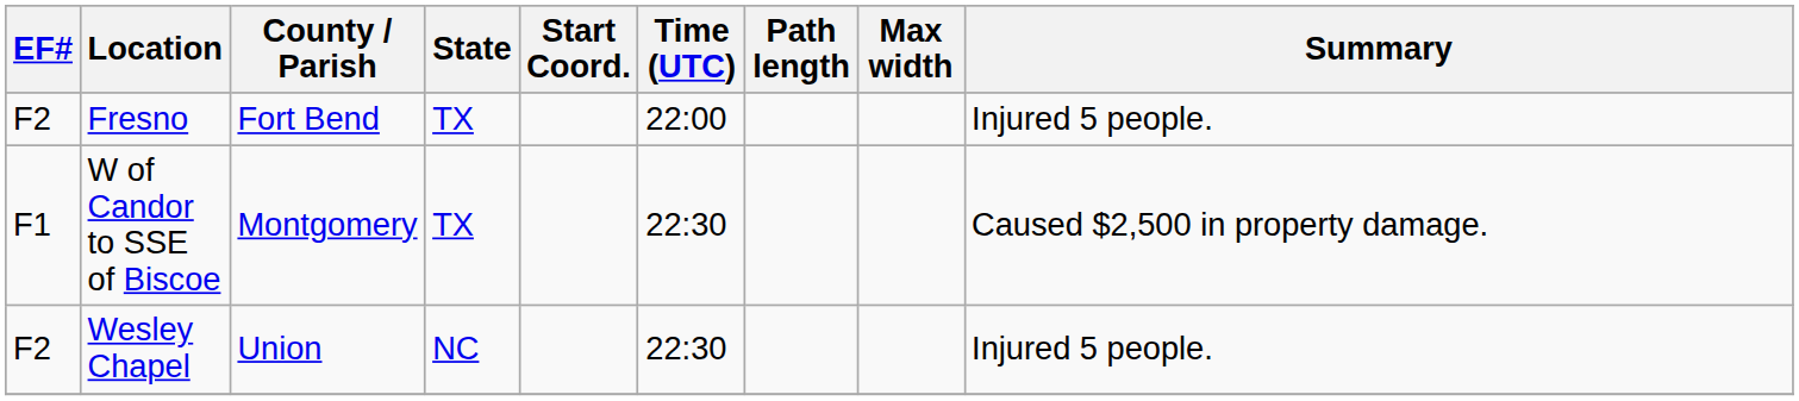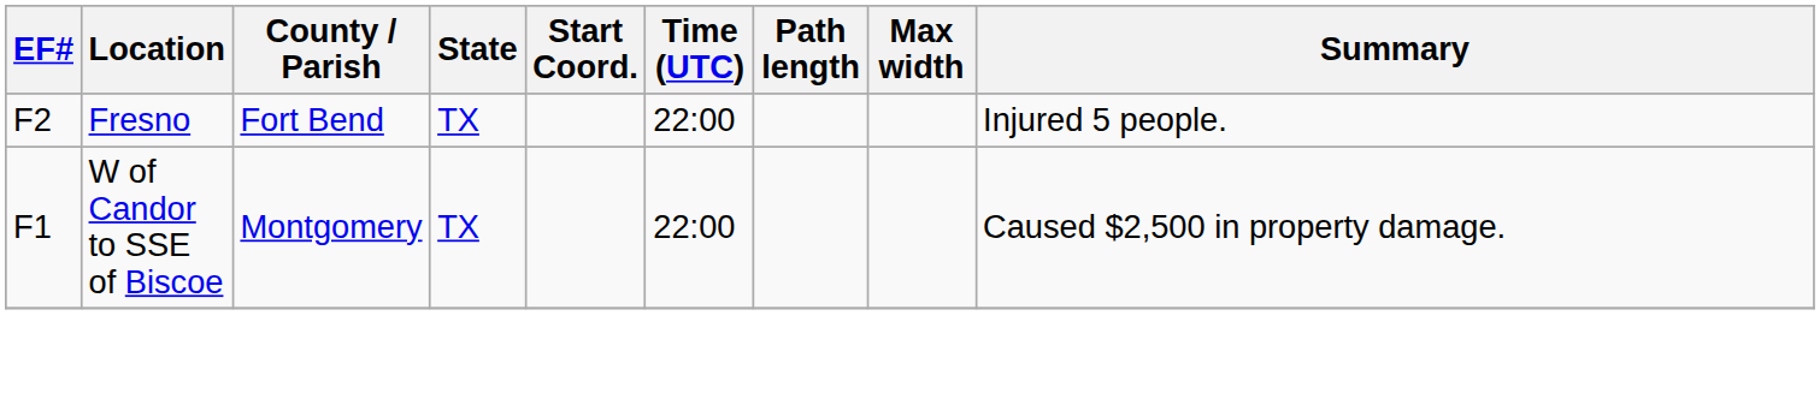 <table class="wikitable sortable" style="width:100%;">
 <tr>
 <th scope="col"  style="width:3%; text-align:center;"><a href='#'>EF#</a></th>
 <th scope="col"  style="width:7%; text-align:center;" class="unsortable">Location</th>
 <th scope="col"  style="width:6%; text-align:center;" class="unsortable">County / Parish</th>
 <th scope="col"  style="width:5%; text-align:center;">State</th>
 <th scope="col"  style="width:6%; text-align:center;">Start Coord.</th>
 <th scope="col"  style="width:6%; text-align:center;">Time (<a href='#'>UTC</a>)</th>
 <th scope="col"  style="width:6%; text-align:center;">Path length</th>
 <th scope="col"  style="width:6%; text-align:center;">Max width</th>
 <th scope="col" class="unsortable" style="width:48%; text-align:center;">Summary</th>
 </tr>
 <tr>
 <td bgcolor=>F2</td>
 <td><a href='#'>Fresno</a></td>
 <td><a href='#'>Fort Bend</a></td>
 <td><a href='#'>TX</a></td>
 <td></td>
 <td>22:00</td>
 <td></td>
 <td></td>
 <td>Injured 5 people.</td>
 </tr>
 <tr>
 <td bgcolor=>F1</td>
 <td>W of <a href='#'>Candor</a> to SSE of <a href='#'>Biscoe</a></td>
 <td><a href='#'>Montgomery</a></td>
 <td><a href='#'>TX</a></td>
 <td></td>
-<td>22:30</td>
+<td>22:00</td>
 <td></td>
 <td></td>
 <td>Caused $2,500 in property damage.</td>
 </tr>
 <tr>
-<td bgcolor=>F2</td>
-<td><a href='#'>Wesley Chapel</a></td>
-<td><a href='#'>Union</a></td>
-<td><a href='#'>NC</a></td>
-<td></td>
-<td>22:30</td>
-<td></td>
-<td></td>
-<td>Injured 5 people.</td>
-</tr>
-<tr>
 </tr>
 </table>
